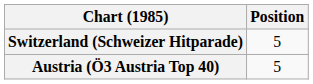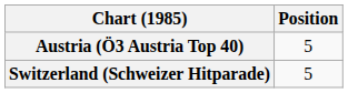 <table class="wikitable plainrowheaders" style="text-align:center">
 <tr>
 <th>Chart (1985)</th>
 <th>Position</th>
 </tr>
 <tr>
+<th scope="row">Austria (Ö3 Austria Top 40)</th>
+<td>5</td>
+</tr>
+<tr>
 <th scope="row">Switzerland (Schweizer Hitparade)</th>
 <td>5</td>
 </tr>
-<tr>
-<th scope="row">Austria (Ö3 Austria Top 40)</th>
-<td>5</td>
-</tr>
 </table>
